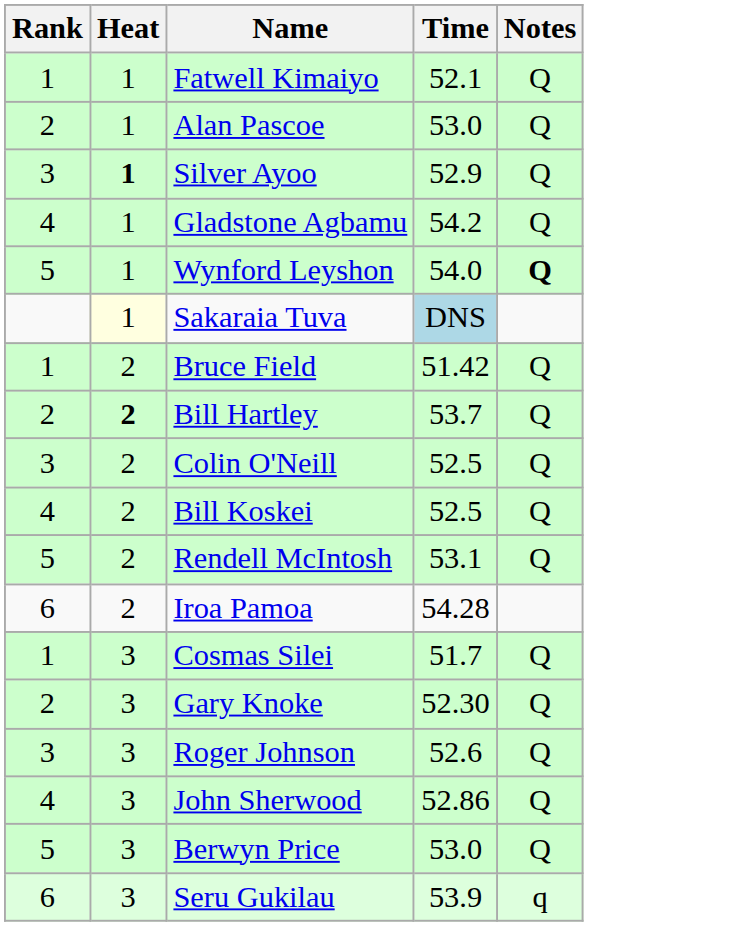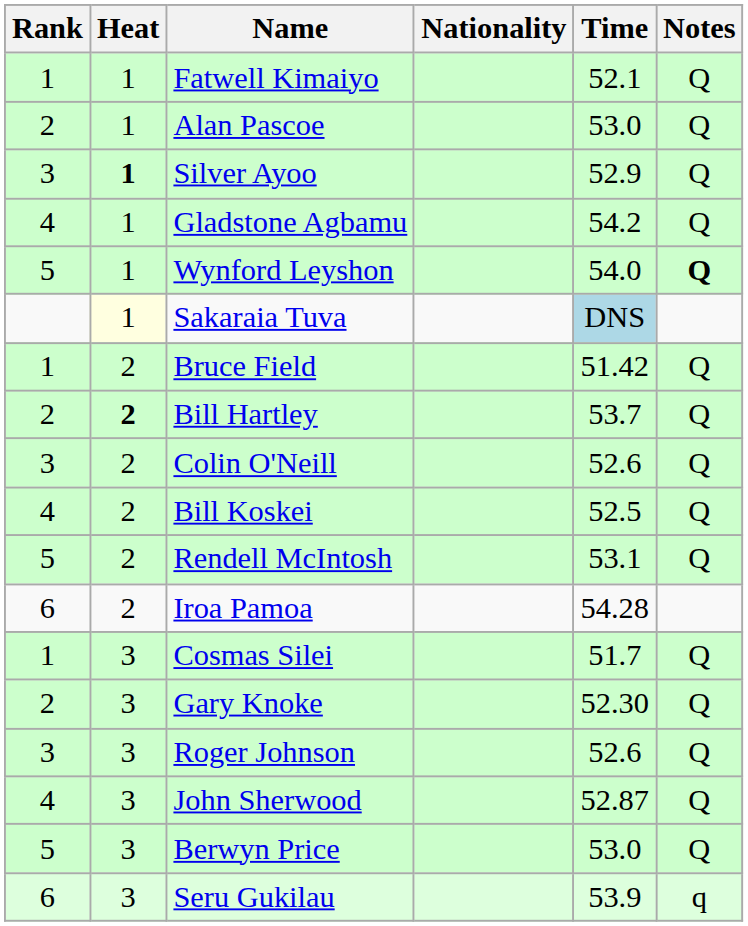 <table class="wikitable sortable" style="text-align:center;">
 <tr>
 <th scope=col>Rank</th>
 <th scope=col>Heat</th>
 <th scope=col>Name</th>
+<th scope=col>Nationality</th>
 <th scope=col>Time</th>
 <th scope=col>Notes</th>
 </tr>
 <tr style="background-color: #ccffcc;">
 <td>1</td>
 <td>1</td>
 <td style="text-align:left;"><a href='#'>Fatwell Kimaiyo</a></td>
+<td style="text-align:left;"></td>
 <td>52.1</td>
 <td>Q</td>
 </tr>
 <tr style="background-color: #ccffcc;">
 <td>2</td>
 <td>1</td>
 <td style="text-align:left;"><a href='#'>Alan Pascoe</a></td>
+<td style="text-align:left;"></td>
 <td>53.0</td>
 <td>Q</td>
 </tr>
 <tr style="background-color: #ccffcc;">
 <td>3</td>
 <td><strong>1</strong></td>
 <td style="text-align:left;"><a href='#'>Silver Ayoo</a></td>
+<td style="text-align:left;"></td>
 <td>52.9</td>
 <td>Q</td>
 </tr>
 <tr style="background-color: #ccffcc;">
 <td>4</td>
 <td>1</td>
 <td style="text-align:left;"><a href='#'>Gladstone Agbamu</a></td>
+<td style="text-align:left;"></td>
 <td>54.2</td>
 <td>Q</td>
 </tr>
 <tr style="background-color: #ccffcc;">
 <td>5</td>
 <td>1</td>
 <td style="text-align:left;"><a href='#'>Wynford Leyshon</a></td>
+<td style="text-align:left;"></td>
 <td>54.0</td>
 <td><strong>Q</strong></td>
 </tr>
 <tr>
 <td data-sort-value="9"></td>
 <td style="background: lightyellow;">1</td>
 <td style="text-align:left;"><a href='#'>Sakaraia Tuva</a></td>
+<td style="text-align:left;"></td>
 <td data-sort-value="99.99" style="background: lightblue;">DNS</td>
 <td></td>
 </tr>
 <tr style="background-color: #ccffcc;">
 <td>1</td>
 <td>2</td>
 <td style="text-align:left;"><a href='#'>Bruce Field</a></td>
+<td style="text-align:left;"></td>
 <td>51.42</td>
 <td>Q</td>
 </tr>
 <tr style="background-color: #ccffcc;">
 <td>2</td>
 <td><strong>2</strong></td>
 <td style="text-align:left;"><a href='#'>Bill Hartley</a></td>
+<td style="text-align:left;"></td>
 <td>53.7</td>
 <td>Q</td>
 </tr>
 <tr style="background-color: #ccffcc;">
 <td>3</td>
 <td>2</td>
 <td style="text-align:left;"><a href='#'>Colin O'Neill</a></td>
-<td>52.5</td>
+<td style="text-align:left;"></td>
+<td>52.6</td>
 <td>Q</td>
 </tr>
 <tr style="background-color: #ccffcc;">
 <td>4</td>
 <td>2</td>
 <td style="text-align:left;"><a href='#'>Bill Koskei</a></td>
+<td style="text-align:left;"></td>
 <td>52.5</td>
 <td>Q</td>
 </tr>
 <tr style="background-color: #ccffcc;">
 <td>5</td>
 <td>2</td>
 <td style="text-align:left;"><a href='#'>Rendell McIntosh</a></td>
+<td style="text-align:left;"></td>
 <td>53.1</td>
 <td>Q</td>
 </tr>
 <tr id="Iroa Pamoa">
 <td>6</td>
 <td>2</td>
 <td style="text-align:left;"><a href='#'>Iroa Pamoa</a></td>
+<td style="text-align:left;"></td>
 <td>54.28</td>
 <td></td>
 </tr>
 <tr style="background-color: #ccffcc;">
 <td>1</td>
 <td>3</td>
 <td style="text-align:left;"><a href='#'>Cosmas Silei</a></td>
+<td style="text-align:left;"></td>
 <td>51.7</td>
 <td>Q</td>
 </tr>
 <tr style="background-color: #ccffcc;">
 <td>2</td>
 <td>3</td>
 <td style="text-align:left;"><a href='#'>Gary Knoke</a></td>
+<td style="text-align:left;"></td>
 <td>52.30</td>
 <td>Q</td>
 </tr>
 <tr style="background-color: #ccffcc;">
 <td>3</td>
 <td>3</td>
 <td style="text-align:left;"><a href='#'>Roger Johnson</a></td>
+<td style="text-align:left;"></td>
 <td>52.6</td>
 <td>Q</td>
 </tr>
 <tr style="background-color: #ccffcc;">
 <td>4</td>
 <td>3</td>
 <td style="text-align:left;"><a href='#'>John Sherwood</a></td>
-<td>52.86</td>
+<td style="text-align:left;"></td>
+<td>52.87</td>
 <td>Q</td>
 </tr>
 <tr style="background-color: #ccffcc;">
 <td>5</td>
 <td>3</td>
 <td style="text-align:left;"><a href='#'>Berwyn Price</a></td>
+<td style="text-align:left;"></td>
 <td>53.0</td>
 <td>Q</td>
 </tr>
 <tr style="background-color: #ddffdd;">
 <td>6</td>
 <td>3</td>
 <td style="text-align:left;"><a href='#'>Seru Gukilau</a></td>
+<td style="text-align:left;"></td>
 <td>53.9</td>
 <td>q</td>
 </tr>
 </table>
